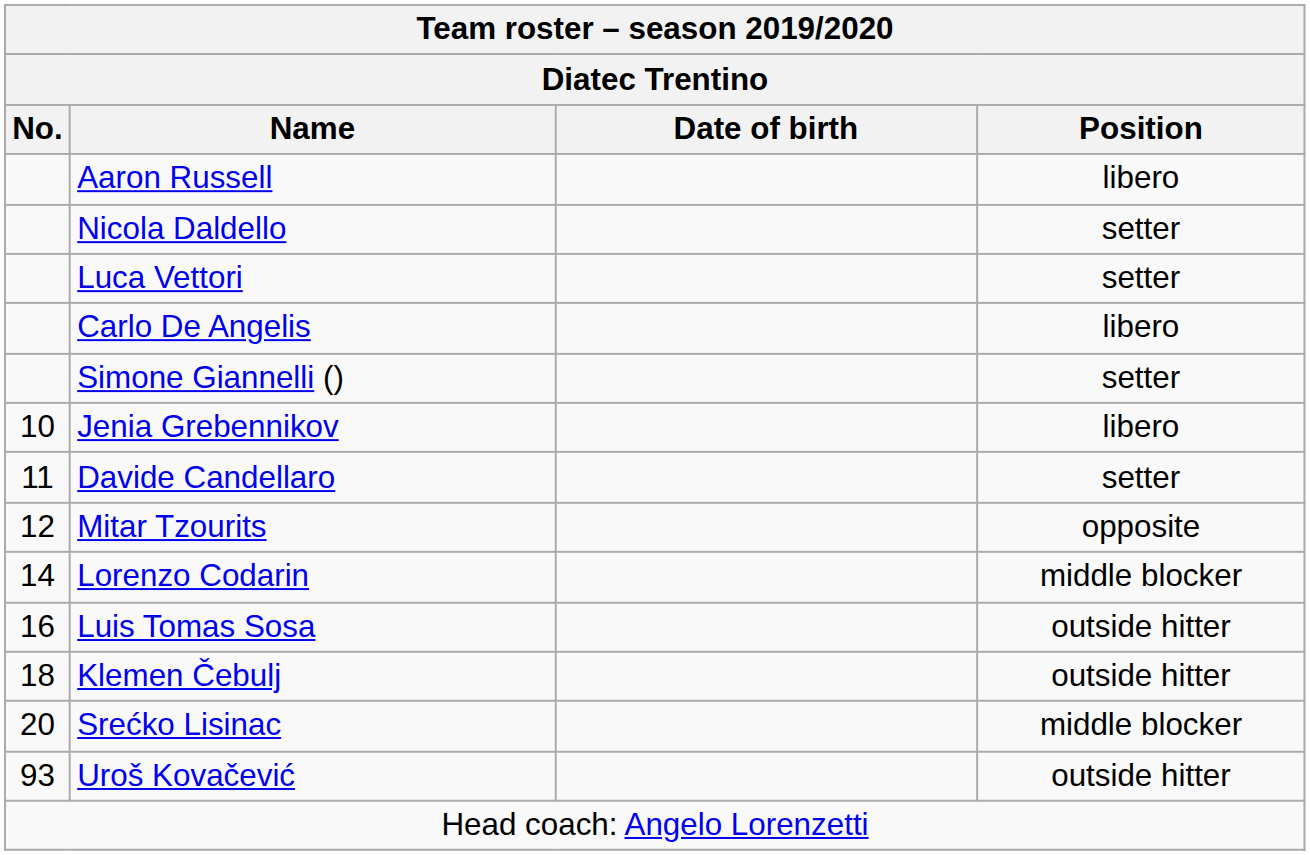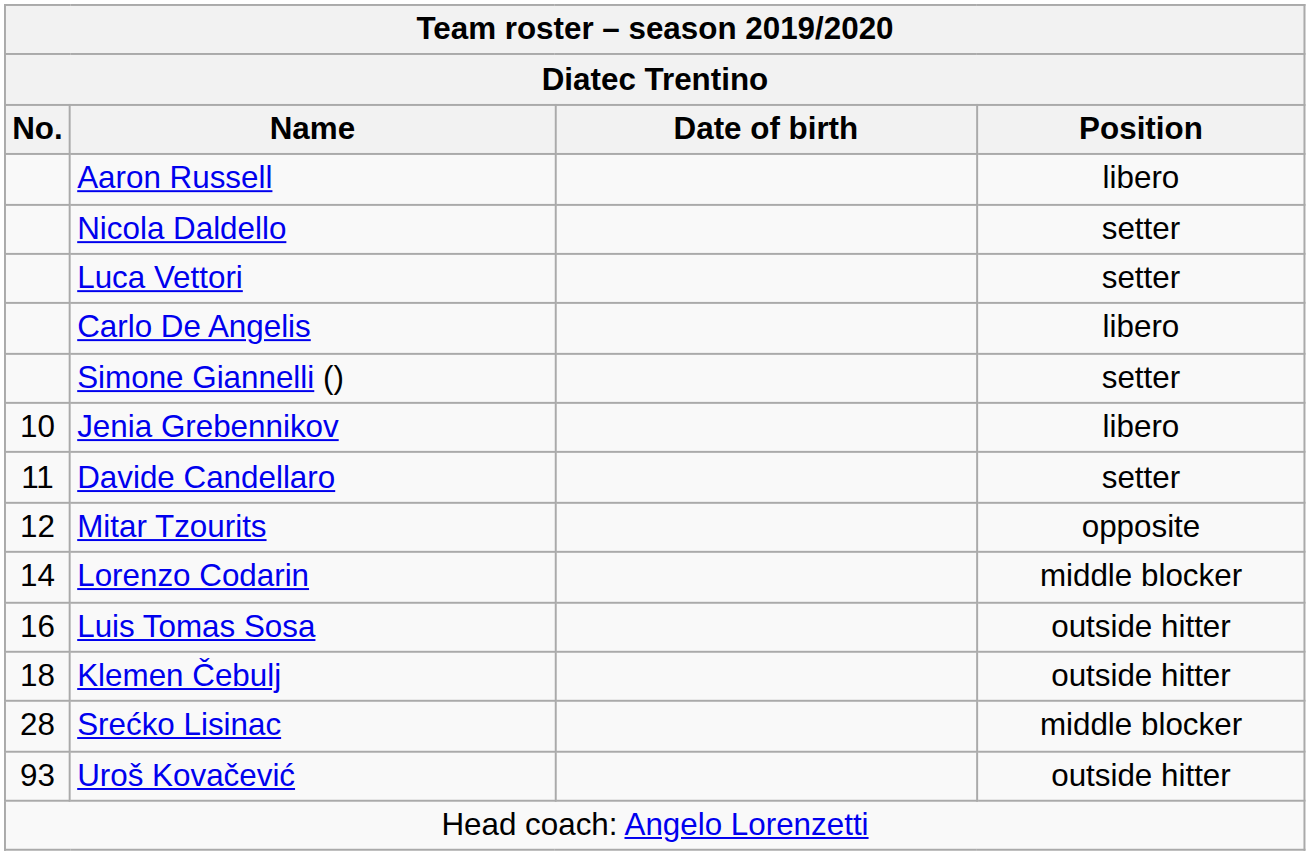 <table class="wikitable collapsible collapsed sortable" style="font-size:100%; text-align:center;">
 <tr>
 <th colspan=6>Team roster – season 2019/2020</th>
 </tr>
 <tr>
 <th colspan=6>Diatec Trentino</th>
 </tr>
 <tr>
 <th>No.</th>
 <th style="width:15em">Name</th>
 <th style="width:13em">Date of birth</th>
 <th style="width:10em">Position</th>
 </tr>
 <tr>
 <td></td>
 <td align=left> <a href='#'>Aaron Russell</a></td>
 <td align=right></td>
 <td>libero</td>
 </tr>
 <tr>
 <td></td>
 <td align=left> <a href='#'>Nicola Daldello</a></td>
 <td align=right></td>
 <td>setter</td>
 </tr>
 <tr>
 <td></td>
 <td align=left> <a href='#'>Luca Vettori</a></td>
 <td align=right></td>
 <td>setter</td>
 </tr>
 <tr>
 <td></td>
 <td align=left> <a href='#'>Carlo De Angelis</a></td>
 <td align=right></td>
 <td>libero</td>
 </tr>
 <tr>
 <td></td>
 <td align=left> <a href='#'>Simone Giannelli</a> ()</td>
 <td align=right></td>
 <td>setter</td>
 </tr>
 <tr>
 <td>10</td>
 <td align=left> <a href='#'>Jenia Grebennikov</a></td>
 <td align=right></td>
 <td>libero</td>
 </tr>
 <tr>
 <td>11</td>
 <td align=left> <a href='#'>Davide Candellaro</a></td>
 <td align=right></td>
 <td>setter</td>
 </tr>
 <tr>
 <td>12</td>
 <td align=left> <a href='#'>Mitar Tzourits</a></td>
 <td align=right></td>
 <td>opposite</td>
 </tr>
 <tr>
 <td>14</td>
 <td align=left> <a href='#'>Lorenzo Codarin</a></td>
 <td align=right></td>
 <td>middle blocker</td>
 </tr>
 <tr>
 <td>16</td>
 <td align=left> <a href='#'>Luis Tomas Sosa</a></td>
 <td align=right></td>
 <td>outside hitter</td>
 </tr>
 <tr>
 <td>18</td>
 <td align=left> <a href='#'>Klemen Čebulj</a></td>
 <td align=right></td>
 <td>outside hitter</td>
 </tr>
 <tr>
-<td>20</td>
+<td>28</td>
 <td align=left> <a href='#'>Srećko Lisinac</a></td>
 <td align=right></td>
 <td>middle blocker</td>
 </tr>
 <tr>
 <td>93</td>
 <td align=left> <a href='#'>Uroš Kovačević</a></td>
 <td align=right></td>
 <td>outside hitter</td>
 </tr>
 <tr>
 <td colspan=4>Head coach: <a href='#'>Angelo Lorenzetti</a></td>
 </tr>
 </table>
